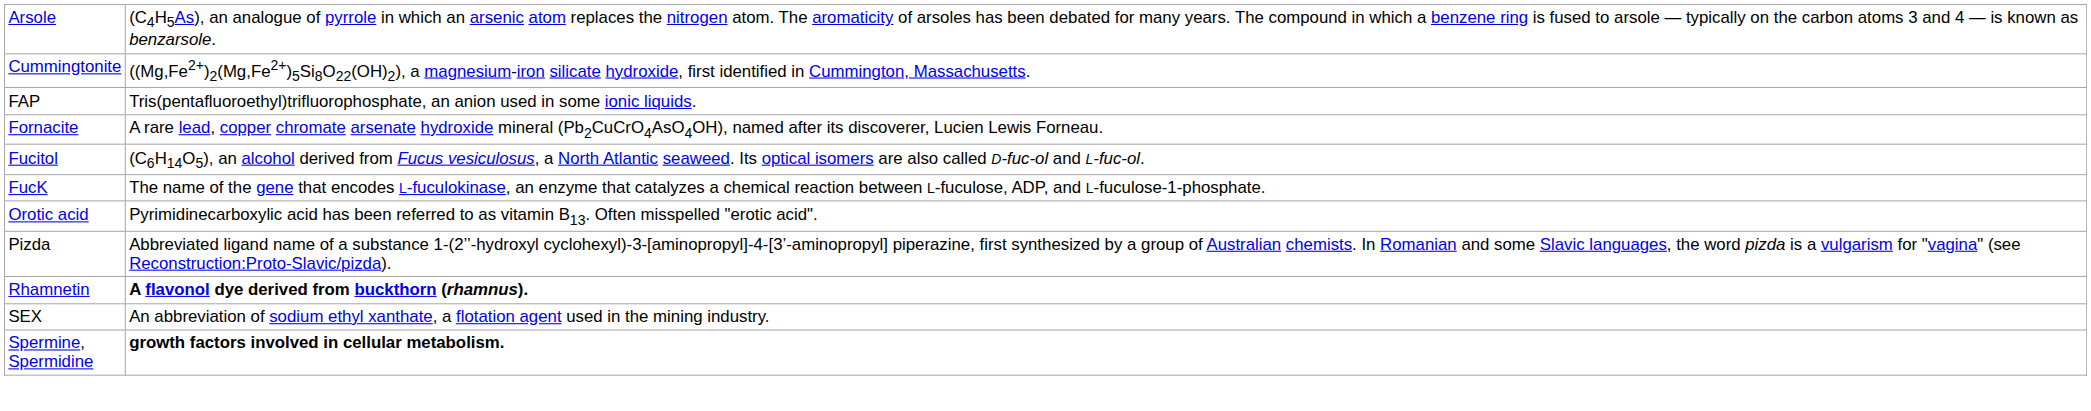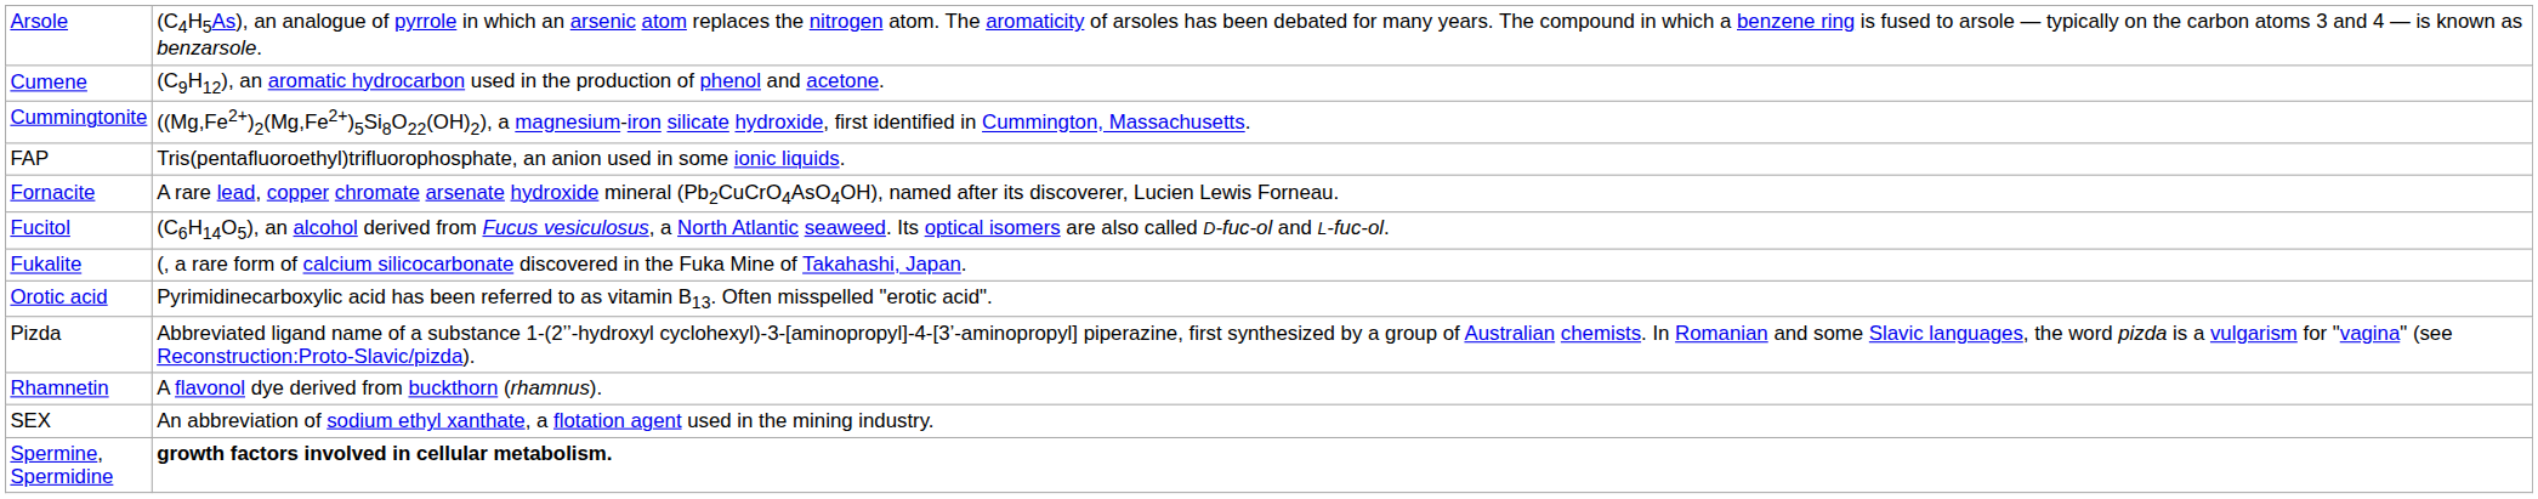 <table class="wikitable" style="margin:auto; background:white;">
 <tr>
 <td valign="top"><a href='#'>Arsole</a></td>
 <td valign="top"> (C<sub>4</sub>H<sub>5</sub><a href='#'>As</a>), an analogue of <a href='#'>pyrrole</a> in which an <a href='#'>arsenic</a> <a href='#'>atom</a> replaces the <a href='#'>nitrogen</a> atom. The <a href='#'>aromaticity</a> of arsoles has been debated for many years. The compound in which a <a href='#'>benzene ring</a> is fused to arsole — typically on the carbon atoms 3 and 4 — is known as <em>benzarsole</em>.</td>
+</tr>
+<tr>
+<td><a href='#'>Cumene</a></td>
+<td valgn="top"> (C<sub>9</sub>H<sub>12</sub>), an <a href='#'>aromatic hydrocarbon</a> used in the production of <a href='#'>phenol</a> and <a href='#'>acetone</a>.</td>
 </tr>
 <tr>
 <td valign="top"><a href='#'>Cummingtonite</a></td>
 <td valign="top">((Mg,Fe<sup>2+</sup>)<sub>2</sub>(Mg,Fe<sup>2+</sup>)<sub>5</sub>Si<sub>8</sub>O<sub>22</sub>(OH)<sub>2</sub>), a <a href='#'>magnesium</a>-<a href='#'>iron</a> <a href='#'>silicate</a> <a href='#'>hydroxide</a>, first identified in <a href='#'>Cummington, Massachusetts</a>.</td>
 </tr>
 <tr>
 <td>FAP</td>
 <td>Tris(pentafluoroethyl)trifluorophosphate, an anion used in some <a href='#'>ionic liquids</a>.</td>
 </tr>
 <tr>
 <td valign="top"><a href='#'>Fornacite</a></td>
 <td valign="top">A rare <a href='#'>lead</a>, <a href='#'>copper</a> <a href='#'>chromate</a> <a href='#'>arsenate</a> <a href='#'>hydroxide</a> mineral (Pb<sub>2</sub>CuCrO<sub>4</sub>AsO<sub>4</sub>OH), named after its discoverer, Lucien Lewis Forneau.</td>
 </tr>
 <tr>
 <td valign="top"><a href='#'>Fucitol</a></td>
 <td valign="top"> (C<sub>6</sub>H<sub>14</sub>O<sub>5</sub>), an <a href='#'>alcohol</a> derived from <em><a href='#'>Fucus vesiculosus</a></em>, a <a href='#'>North Atlantic</a> <a href='#'>seaweed</a>. Its <a href='#'>optical isomers</a> are also called <em><small>D</small>-fuc-ol</em> and <em><small>L</small>-fuc-ol</em>.</td>
 </tr>
 <tr>
-<td valign="top"><a href='#'>FucK</a></td>
-<td valign="top">The name of the <a href='#'>gene</a> that encodes <a href='#'><small>L</small>-fuculokinase</a>, an enzyme that catalyzes a chemical reaction between <small>L</small>-fuculose, ADP, and <small>L</small>-fuculose-1-phosphate.</td>
+<td valign="top"><a href='#'>Fukalite</a></td>
+<td valign="top">(, a rare form of <a href='#'>calcium silicocarbonate</a> discovered in the Fuka Mine of <a href='#'>Takahashi, Japan</a>.</td>
 </tr>
 <tr>
 <td valign="top"><a href='#'>Orotic acid</a></td>
 <td valign="top"> Pyrimidinecarboxylic acid has been referred to as vitamin B<sub>13</sub>.  Often misspelled "erotic acid".</td>
 </tr>
 <tr>
 <td valign="top">Pizda</td>
 <td valign="top"> Abbreviated ligand name of a substance 1-(2’’-hydroxyl cyclohexyl)-3-[aminopropyl]-4-[3’-aminopropyl] piperazine, first synthesized by a group of <a href='#'>Australian</a> <a href='#'>chemists</a>. In <a href='#'>Romanian</a> and some <a href='#'>Slavic languages</a>, the word <em>pizda</em> is a <a href='#'>vulgarism</a> for "<a href='#'>vagina</a>" (see <a href='#'>Reconstruction:Proto-Slavic/pizda</a>).</td>
 </tr>
 <tr>
 <td valign="top"><a href='#'>Rhamnetin</a></td>
-<td valign="top"><strong> A <a href='#'>flavonol</a> dye derived from <a href='#'>buckthorn</a> (<em>rhamnus</em>).</strong></td>
+<td valign="top"> A <a href='#'>flavonol</a> dye derived from <a href='#'>buckthorn</a> (<em>rhamnus</em>).</td>
 </tr>
 <tr>
 <td valign="top">SEX</td>
 <td valign="top">An abbreviation of <a href='#'>sodium ethyl xanthate</a>, a <a href='#'>flotation agent</a> used in the mining industry.</td>
 </tr>
 <tr>
 <td valign="top"><a href='#'>Spermine</a>,<br><a href='#'>Spermidine</a></td>
 <td valign="top"><strong> growth factors involved in cellular metabolism.</strong></td>
 </tr>
 </table>
